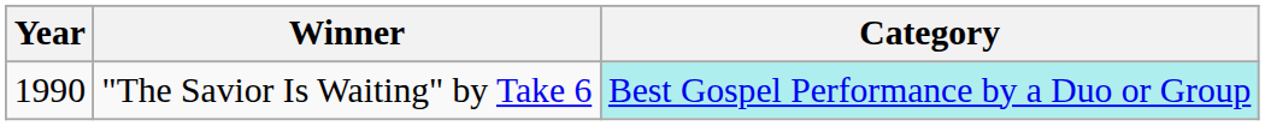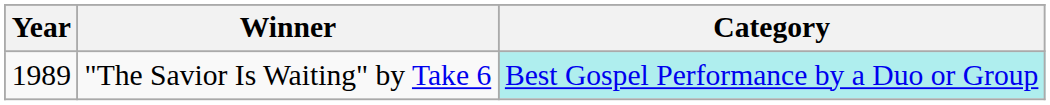 <table class="wikitable">
 <tr>
 <th>Year</th>
 <th>Winner</th>
 <th>Category</th>
 </tr>
 <tr>
-<td>1990</td>
+<td>1989</td>
 <td>"The Savior Is Waiting" by <a href='#'>Take 6</a></td>
 <td style="background: paleturquoise;"><a href='#'>Best Gospel Performance by a Duo or Group</a></td>
 </tr>
 </table>
